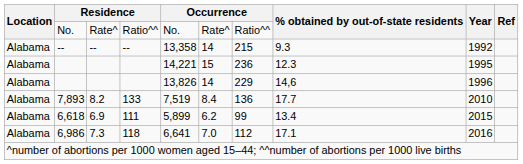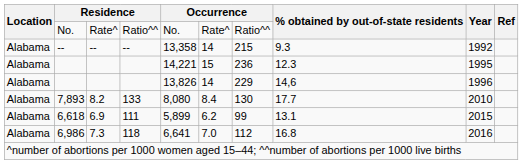 <table class="wikitable">
 <tr>
 <th rowspan="2">Location</th>
 <th colspan="3">Residence</th>
 <th colspan="3">Occurrence</th>
 <th rowspan="2">% obtained by out-of-state residents</th>
 <th rowspan="2">Year</th>
 <th rowspan="2">Ref</th>
 </tr>
 <tr>
 <td>No.</td>
 <td>Rate^</td>
 <td>Ratio^^</td>
 <td>No.</td>
 <td>Rate^</td>
 <td>Ratio^^</td>
 </tr>
 <tr>
 <td>Alabama</td>
 <td>--</td>
 <td>--</td>
 <td>--</td>
 <td>13,358</td>
 <td>14</td>
 <td>215</td>
 <td>9.3</td>
 <td>1992</td>
 <td></td>
 </tr>
 <tr>
 <td>Alabama</td>
 <td></td>
 <td></td>
 <td></td>
 <td>14,221</td>
 <td>15</td>
 <td>236</td>
 <td>12.3</td>
 <td>1995</td>
 <td></td>
 </tr>
 <tr>
 <td>Alabama</td>
 <td></td>
 <td></td>
 <td></td>
 <td>13,826</td>
 <td>14</td>
 <td>229</td>
 <td>14,6</td>
 <td>1996</td>
 <td></td>
 </tr>
 <tr>
 <td>Alabama</td>
 <td>7,893</td>
 <td>8.2</td>
 <td>133</td>
-<td>7,519</td>
+<td>8,080</td>
 <td>8.4</td>
-<td>136</td>
+<td>130</td>
 <td>17.7</td>
 <td>2010</td>
 <td></td>
 </tr>
 <tr>
 <td>Alabama</td>
 <td>6,618</td>
 <td>6.9</td>
 <td>111</td>
 <td>5,899</td>
 <td>6.2</td>
 <td>99</td>
-<td>13.4</td>
+<td>13.1</td>
 <td>2015</td>
 <td></td>
 </tr>
 <tr>
 <td>Alabama</td>
 <td>6,986</td>
 <td>7.3</td>
 <td>118</td>
 <td>6,641</td>
 <td>7.0</td>
 <td>112</td>
-<td>17.1</td>
+<td>16.8</td>
 <td>2016</td>
 <td></td>
 </tr>
 <tr>
 <td colspan="10">^number of abortions per 1000 women aged 15–44; ^^number of abortions per 1000 live births</td>
 </tr>
 </table>
